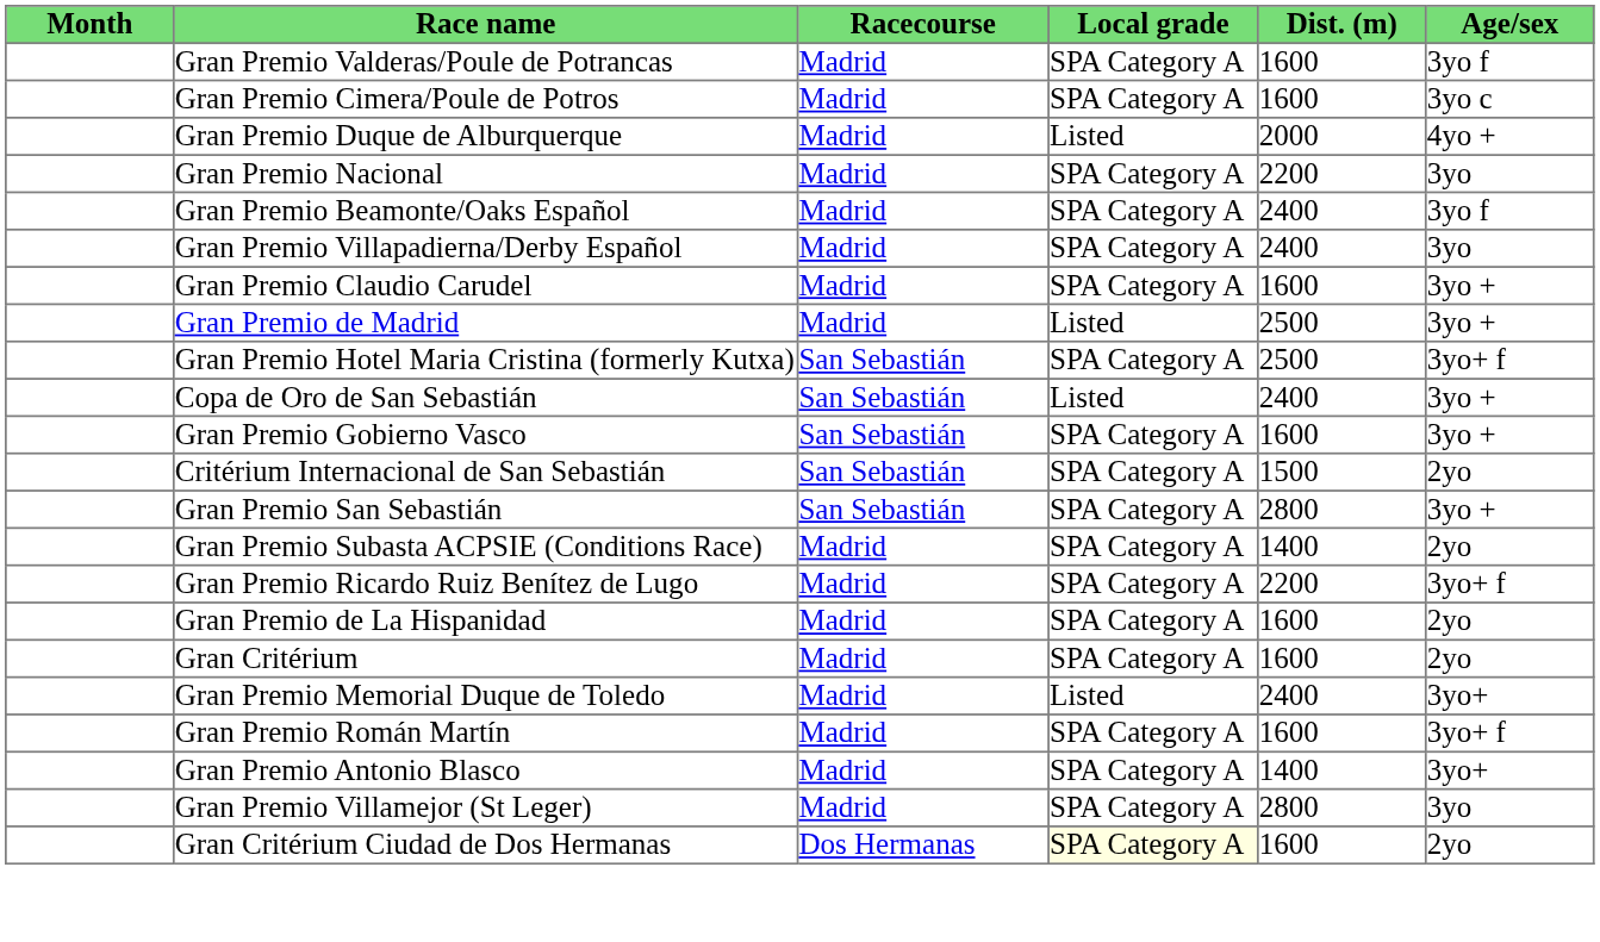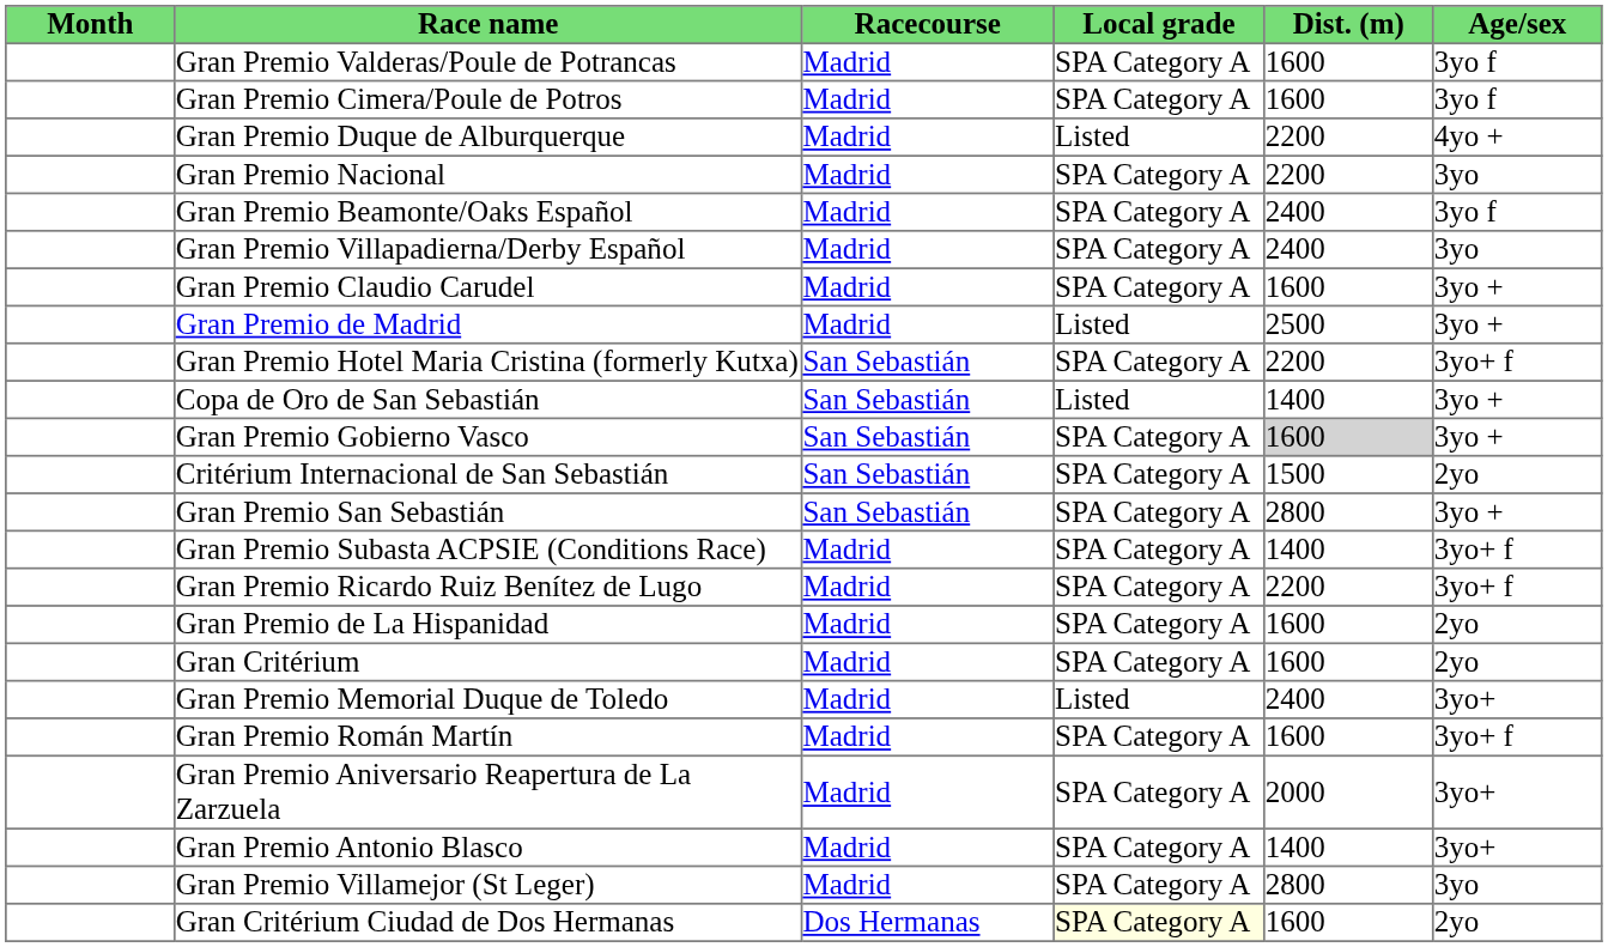 <table class = "sortable" | border="1" cellpadding="0" style="border-collapse: collapse; font-size:90%">
 <tr bgcolor="#77dd77" align="center">
 <th>Month</th>
 <th>Race name</th>
 <th>Racecourse</th>
 <th>Local grade</th>
 <th>Dist. (m)</th>
 <th>Age/sex</th>
 </tr>
 <tr>
 <td width=80px></td>
 <td width=300px>Gran Premio Valderas/Poule de Potrancas</td>
 <td width=120px><a href='#'>Madrid</a></td>
 <td width=100px>SPA Category A</td>
 <td width=80px>1600</td>
 <td width=80px>3yo f</td>
 </tr>
 <tr>
 <td></td>
 <td>Gran Premio Cimera/Poule de Potros</td>
 <td><a href='#'>Madrid</a></td>
 <td>SPA Category A</td>
 <td>1600</td>
-<td>3yo c</td>
+<td width=80px>3yo f</td>
 </tr>
 <tr>
 <td></td>
 <td>Gran Premio Duque de Alburquerque</td>
 <td><a href='#'>Madrid</a></td>
 <td>Listed</td>
-<td>2000</td>
+<td>2200</td>
 <td>4yo +</td>
 </tr>
 <tr>
 <td></td>
 <td>Gran Premio Nacional</td>
 <td><a href='#'>Madrid</a></td>
 <td>SPA Category A</td>
 <td>2200</td>
 <td>3yo</td>
 </tr>
 <tr>
 <td></td>
 <td>Gran Premio Beamonte/Oaks Español</td>
 <td><a href='#'>Madrid</a></td>
 <td>SPA Category A</td>
 <td>2400</td>
 <td>3yo f</td>
 </tr>
 <tr>
 <td></td>
 <td>Gran Premio Villapadierna/Derby Español</td>
 <td><a href='#'>Madrid</a></td>
 <td>SPA Category A</td>
 <td>2400</td>
 <td>3yo</td>
 </tr>
 <tr>
 <td></td>
 <td>Gran Premio Claudio Carudel</td>
 <td><a href='#'>Madrid</a></td>
 <td>SPA Category A</td>
 <td>1600</td>
 <td>3yo +</td>
 </tr>
 <tr>
 <td></td>
 <td><a href='#'>Gran Premio de Madrid</a></td>
 <td><a href='#'>Madrid</a></td>
 <td>Listed</td>
 <td>2500</td>
 <td>3yo +</td>
 </tr>
 <tr>
 <td></td>
 <td>Gran Premio Hotel Maria Cristina (formerly Kutxa)</td>
 <td><a href='#'>San Sebastián</a></td>
 <td>SPA Category A</td>
-<td>2500</td>
+<td>2200</td>
 <td>3yo+ f</td>
 </tr>
 <tr>
 <td></td>
 <td>Copa de Oro de San Sebastián</td>
 <td><a href='#'>San Sebastián</a></td>
 <td>Listed</td>
-<td>2400</td>
+<td>1400</td>
 <td>3yo +</td>
 </tr>
 <tr>
 <td></td>
 <td>Gran Premio Gobierno Vasco</td>
 <td><a href='#'>San Sebastián</a></td>
 <td>SPA Category A</td>
-<td>1600</td>
+<td style="background: lightgrey;">1600</td>
 <td>3yo +</td>
 </tr>
 <tr>
 <td></td>
 <td>Critérium Internacional de San Sebastián</td>
 <td><a href='#'>San Sebastián</a></td>
 <td>SPA Category A</td>
 <td>1500</td>
 <td>2yo</td>
 </tr>
 <tr>
 <td></td>
 <td>Gran Premio San Sebastián</td>
 <td><a href='#'>San Sebastián</a></td>
 <td>SPA Category A</td>
 <td>2800</td>
 <td>3yo +</td>
 </tr>
 <tr>
 <td></td>
 <td>Gran Premio Subasta ACPSIE (Conditions Race)</td>
 <td><a href='#'>Madrid</a></td>
 <td>SPA Category A</td>
 <td>1400</td>
-<td>2yo</td>
+<td>3yo+ f</td>
 </tr>
 <tr>
 <td></td>
 <td>Gran Premio Ricardo Ruiz Benítez de Lugo</td>
 <td><a href='#'>Madrid</a></td>
 <td>SPA Category A</td>
 <td>2200</td>
 <td>3yo+ f</td>
 </tr>
 <tr>
 <td></td>
 <td>Gran Premio de La Hispanidad</td>
 <td><a href='#'>Madrid</a></td>
 <td>SPA Category A</td>
 <td>1600</td>
 <td>2yo</td>
 </tr>
 <tr>
 <td></td>
 <td>Gran Critérium</td>
 <td><a href='#'>Madrid</a></td>
 <td>SPA Category A</td>
 <td>1600</td>
 <td>2yo</td>
 </tr>
 <tr>
 <td></td>
 <td>Gran Premio Memorial Duque de Toledo</td>
 <td><a href='#'>Madrid</a></td>
 <td>Listed</td>
 <td>2400</td>
 <td>3yo+</td>
 </tr>
 <tr>
 <td></td>
 <td>Gran Premio Román Martín</td>
 <td><a href='#'>Madrid</a></td>
 <td>SPA Category A</td>
 <td>1600</td>
 <td>3yo+ f</td>
 </tr>
 <tr>
 <td></td>
+<td>Gran Premio Aniversario Reapertura de La Zarzuela</td>
+<td><a href='#'>Madrid</a></td>
+<td>SPA Category A</td>
+<td>2000</td>
+<td>3yo+</td>
+</tr>
+<tr>
+<td></td>
 <td>Gran Premio Antonio Blasco</td>
 <td><a href='#'>Madrid</a></td>
 <td>SPA Category A</td>
 <td>1400</td>
 <td>3yo+</td>
 </tr>
 <tr>
 <td></td>
 <td>Gran Premio Villamejor (St Leger)</td>
 <td><a href='#'>Madrid</a></td>
 <td>SPA Category A</td>
 <td>2800</td>
 <td>3yo</td>
 </tr>
 <tr>
 <td></td>
 <td>Gran Critérium Ciudad de Dos Hermanas</td>
 <td><a href='#'>Dos Hermanas</a></td>
 <td style="background: lightyellow;">SPA Category A</td>
 <td>1600</td>
 <td>2yo</td>
 </tr>
 </table>
